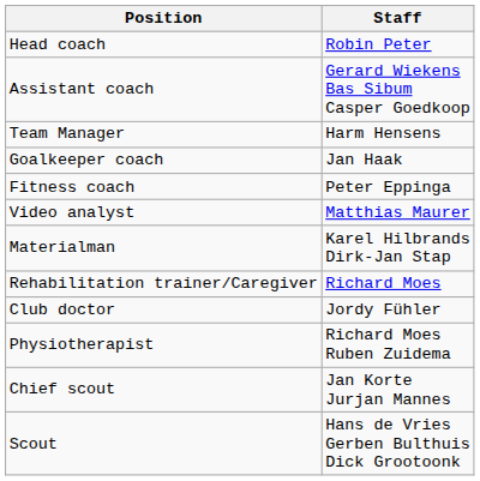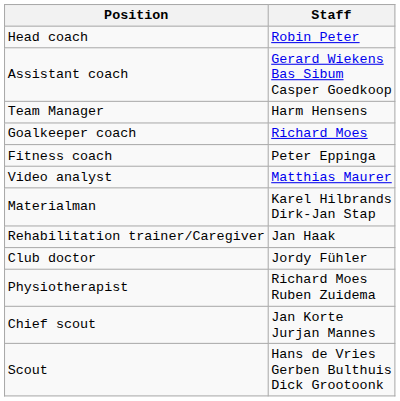 <table class="wikitable">
 <tr>
 <th>Position</th>
 <th>Staff</th>
 </tr>
 <tr>
 <td>Head coach</td>
 <td> <a href='#'>Robin Peter</a></td>
 </tr>
 <tr>
 <td>Assistant coach</td>
 <td> <a href='#'>Gerard Wiekens</a> <br>  <a href='#'>Bas Sibum</a> <br>  Casper Goedkoop</td>
 </tr>
 <tr>
 <td>Team Manager</td>
 <td> Harm Hensens</td>
 </tr>
 <tr>
 <td>Goalkeeper coach</td>
-<td> Jan Haak</td>
+<td> <a href='#'>Richard Moes</a></td>
 </tr>
 <tr>
 <td>Fitness coach</td>
 <td> Peter Eppinga</td>
 </tr>
 <tr>
 <td>Video analyst</td>
 <td> <a href='#'>Matthias Maurer</a></td>
 </tr>
 <tr>
 <td>Materialman</td>
 <td> Karel Hilbrands <br>  Dirk-Jan Stap</td>
 </tr>
 <tr>
 <td>Rehabilitation trainer/Caregiver</td>
-<td> <a href='#'>Richard Moes</a></td>
+<td> Jan Haak</td>
 </tr>
 <tr>
 <td>Club doctor</td>
 <td> Jordy Fühler</td>
 </tr>
 <tr>
 <td>Physiotherapist</td>
 <td> Richard Moes <br>  Ruben Zuidema</td>
 </tr>
 <tr>
 <td>Chief scout</td>
 <td> Jan Korte <br>  Jurjan Mannes</td>
 </tr>
 <tr>
 <td>Scout</td>
 <td> Hans de Vries <br>  Gerben Bulthuis <br>  Dick Grootoonk</td>
 </tr>
 </table>
